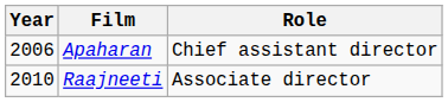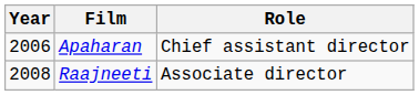 <table class="wikitable">
 <tr>
 <th>Year</th>
 <th>Film</th>
 <th>Role</th>
 </tr>
 <tr>
 <td>2006</td>
 <td><em><a href='#'>Apaharan </a></em></td>
 <td>Chief assistant director</td>
 </tr>
 <tr>
-<td>2010</td>
+<td>2008</td>
 <td><em><a href='#'>Raajneeti</a></em></td>
 <td>Associate director</td>
 </tr>
 </table>
